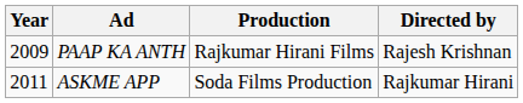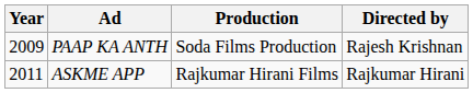 <table class="wikitable">
 <tr style="background:#d1e4fd;">
 <th>Year</th>
 <th>Ad</th>
 <th>Production</th>
 <th>Directed by</th>
 </tr>
 <tr>
 <td>2009</td>
 <td><em>PAAP KA ANTH</em></td>
-<td>Rajkumar Hirani Films</td>
+<td>Soda Films Production</td>
 <td>Rajesh Krishnan</td>
 </tr>
 <tr>
 <td>2011</td>
 <td><em>ASKME APP</em></td>
-<td>Soda Films Production</td>
+<td>Rajkumar Hirani Films</td>
 <td>Rajkumar Hirani</td>
 </tr>
 <tr>
 </tr>
 </table>
